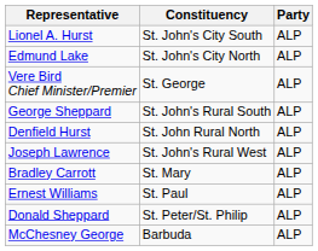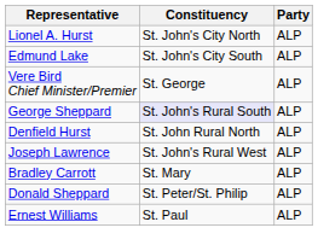 <table class="wikitable">
 <tr>
 <th><strong>Representative</strong></th>
 <th><strong>Constituency</strong></th>
 <th><strong>Party</strong></th>
 </tr>
 <tr>
 <td><a href='#'>Lionel A. Hurst</a></td>
-<td>St. John's City South</td>
+<td>St. John's City North</td>
 <td>ALP</td>
 </tr>
 <tr>
 <td><a href='#'>Edmund Lake</a></td>
-<td>St. John's City North</td>
+<td>St. John's City South</td>
 <td>ALP</td>
 </tr>
 <tr>
 <td><a href='#'>Vere Bird</a><br><em>Chief Minister/Premier</em></td>
 <td>St. George</td>
 <td>ALP</td>
 </tr>
 <tr>
 <td><a href='#'>George Sheppard</a></td>
-<td>St. John's Rural South</td>
+<td style="background: lavender;">St. John's Rural South</td>
 <td>ALP</td>
 </tr>
 <tr>
 <td><a href='#'>Denfield Hurst</a></td>
 <td>St. John Rural North</td>
 <td>ALP</td>
 </tr>
 <tr>
 <td><a href='#'>Joseph Lawrence</a></td>
 <td>St. John's Rural West</td>
 <td>ALP</td>
 </tr>
 <tr>
 <td><a href='#'>Bradley Carrott</a></td>
 <td>St. Mary</td>
 <td>ALP</td>
 </tr>
 <tr>
-<td><a href='#'>Ernest Williams</a></td>
-<td>St. Paul</td>
-<td>ALP</td>
-</tr>
-<tr>
 <td><a href='#'>Donald Sheppard</a></td>
 <td>St. Peter/St. Philip</td>
 <td>ALP</td>
 </tr>
 <tr>
-<td><a href='#'>McChesney George</a></td>
-<td>Barbuda</td>
+<td><a href='#'>Ernest Williams</a></td>
+<td>St. Paul</td>
 <td>ALP</td>
 </tr>
 </table>
